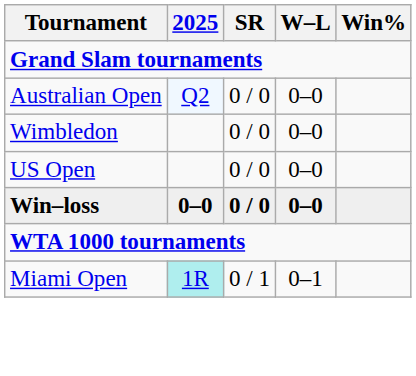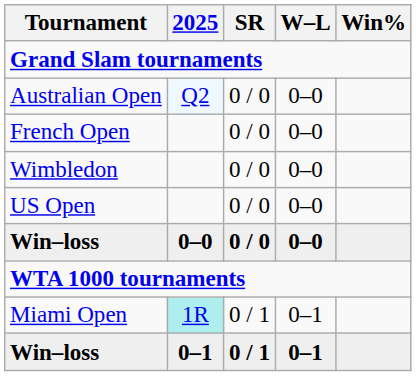 <table class=wikitable style=text-align:center>
 <tr>
 <th>Tournament</th>
 <th><a href='#'>2025</a></th>
 <th>SR</th>
 <th>W–L</th>
 <th>Win%</th>
 </tr>
 <tr>
 <td colspan="5" style="text-align:left"><strong><a href='#'>Grand Slam tournaments</a></strong></td>
 </tr>
 <tr>
 <td style="text-align:left"><a href='#'>Australian Open</a></td>
 <td bgcolor="f0f8ff"><a href='#'>Q2</a></td>
+<td>0 / 0</td>
+<td>0–0</td>
+<td></td>
+</tr>
+<tr>
+<td style="text-align:left"><a href='#'>French Open</a></td>
+<td></td>
 <td>0 / 0</td>
 <td>0–0</td>
 <td></td>
 </tr>
 <tr>
 <td style="text-align:left"><a href='#'>Wimbledon</a></td>
 <td></td>
 <td>0 / 0</td>
 <td>0–0</td>
 <td></td>
 </tr>
 <tr>
 <td style="text-align:left"><a href='#'>US Open</a></td>
 <td></td>
 <td>0 / 0</td>
 <td>0–0</td>
 <td></td>
 </tr>
 <tr style="background:#efefef;font-weight:bold">
 <td style="text-align:left">Win–loss</td>
 <td>0–0</td>
 <td>0 / 0</td>
 <td>0–0</td>
 <td></td>
 </tr>
 <tr>
 <td colspan="5" style="text-align:left"><strong><a href='#'>WTA 1000 tournaments</a></strong></td>
 </tr>
 <tr>
 <td style="text-align:left"><a href='#'>Miami Open</a></td>
 <td bgcolor="afeeee"><a href='#'>1R</a></td>
 <td>0 / 1</td>
 <td>0–1</td>
 <td></td>
 </tr>
+<tr style="background:#efefef;font-weight:bold">
+<td style="text-align:left">Win–loss</td>
+<td>0–1</td>
+<td>0 / 1</td>
+<td>0–1</td>
+<td></td>
+</tr>
 </table>
